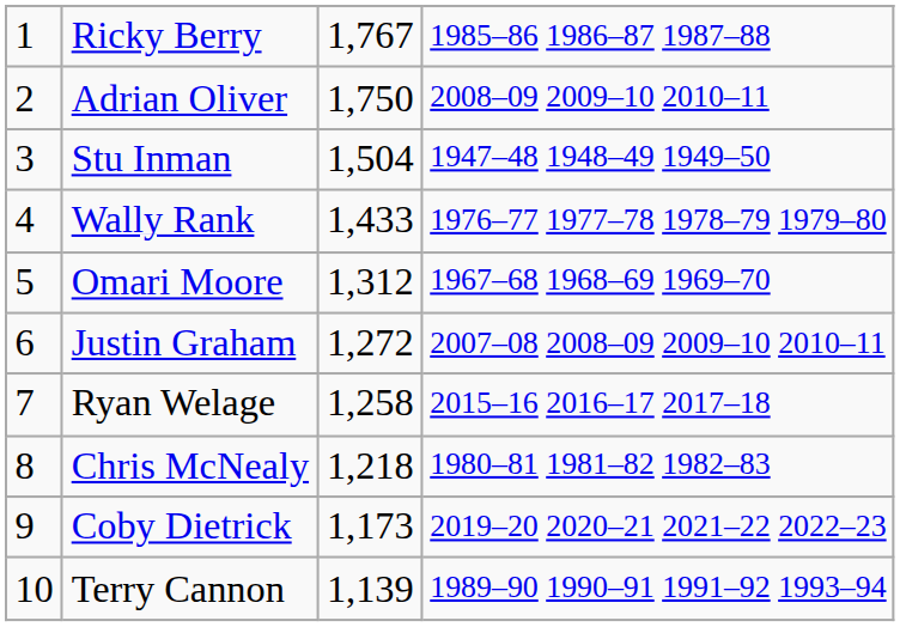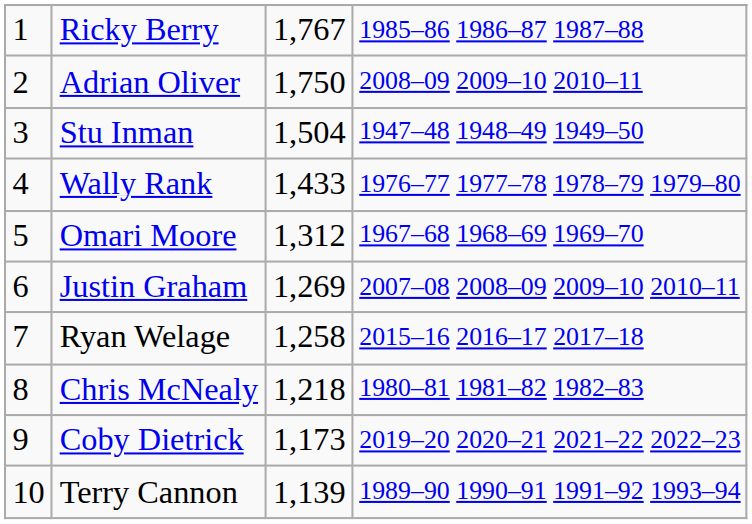 <table class="wikitable">
 <tr>
 </tr>
 <tr>
 <td>1</td>
 <td><a href='#'>Ricky Berry</a></td>
 <td>1,767</td>
 <td style="font-size:80%;"><a href='#'>1985–86</a> <a href='#'>1986–87</a> <a href='#'>1987–88</a></td>
 </tr>
 <tr>
 <td>2</td>
 <td><a href='#'>Adrian Oliver</a></td>
 <td>1,750</td>
 <td style="font-size:80%;"><a href='#'>2008–09</a> <a href='#'>2009–10</a> <a href='#'>2010–11</a></td>
 </tr>
 <tr>
 <td>3</td>
 <td><a href='#'>Stu Inman</a></td>
 <td>1,504</td>
 <td style="font-size:80%;"><a href='#'>1947–48</a> <a href='#'>1948–49</a> <a href='#'>1949–50</a></td>
 </tr>
 <tr>
 <td>4</td>
 <td><a href='#'>Wally Rank</a></td>
 <td>1,433</td>
 <td style="font-size:80%;"><a href='#'>1976–77</a> <a href='#'>1977–78</a> <a href='#'>1978–79</a> <a href='#'>1979–80</a></td>
 </tr>
 <tr>
 <td>5</td>
 <td><a href='#'>Omari Moore</a></td>
 <td>1,312</td>
 <td style="font-size:80%;"><a href='#'>1967–68</a> <a href='#'>1968–69</a> <a href='#'>1969–70</a></td>
 </tr>
 <tr>
 <td>6</td>
 <td><a href='#'>Justin Graham</a></td>
-<td>1,272</td>
+<td>1,269</td>
 <td style="font-size:80%;"><a href='#'>2007–08</a> <a href='#'>2008–09</a> <a href='#'>2009–10</a> <a href='#'>2010–11</a></td>
 </tr>
 <tr>
 <td>7</td>
 <td>Ryan Welage</td>
 <td>1,258</td>
 <td style="font-size:80%;"><a href='#'>2015–16</a> <a href='#'>2016–17</a> <a href='#'>2017–18</a></td>
 </tr>
 <tr>
 <td>8</td>
 <td><a href='#'>Chris McNealy</a></td>
 <td>1,218</td>
 <td style="font-size:80%;"><a href='#'>1980–81</a> <a href='#'>1981–82</a> <a href='#'>1982–83</a></td>
 </tr>
 <tr>
 <td>9</td>
 <td><a href='#'>Coby Dietrick</a></td>
 <td>1,173</td>
 <td style="font-size:80%;"><a href='#'>2019–20</a> <a href='#'>2020–21</a> <a href='#'>2021–22</a> <a href='#'>2022–23</a></td>
 </tr>
 <tr>
 <td>10</td>
 <td>Terry Cannon</td>
 <td>1,139</td>
 <td style="font-size:80%;"><a href='#'>1989–90</a> <a href='#'>1990–91</a> <a href='#'>1991–92</a> <a href='#'>1993–94</a></td>
 </tr>
 </table>
